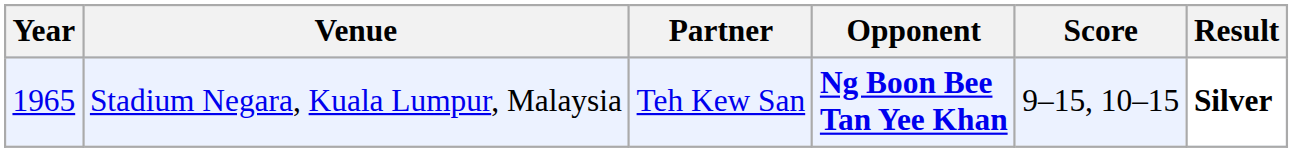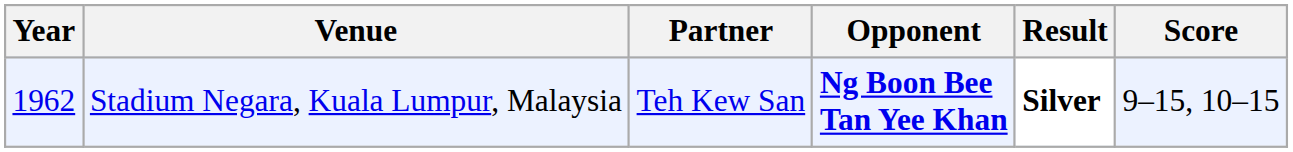 <table class="sortable wikitable" style="font-size: 90%;">
 <tr>
 <th>Year</th>
 <th>Venue</th>
 <th>Partner</th>
 <th>Opponent</th>
+<th>Result</th>
 <th>Score</th>
-<th>Result</th>
 </tr>
 <tr style="background:#ECF2FF">
-<td align="center"><a href='#'>1965</a></td>
+<td align="center"><a href='#'>1962</a></td>
 <td><a href='#'>Stadium Negara</a>, <a href='#'>Kuala Lumpur</a>, Malaysia</td>
 <td> <a href='#'>Teh Kew San</a></td>
 <td><strong> <a href='#'>Ng Boon Bee</a><br> <a href='#'>Tan Yee Khan</a></strong></td>
+<td style="text-align:left; background:white"> <strong>Silver</strong></td>
 <td>9–15, 10–15</td>
-<td style="text-align:left; background:white"> <strong>Silver</strong></td>
 </tr>
 </table>
